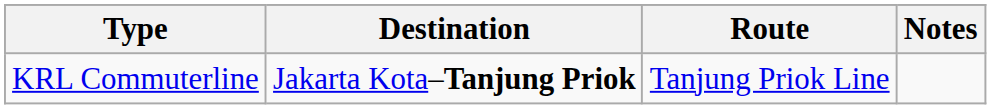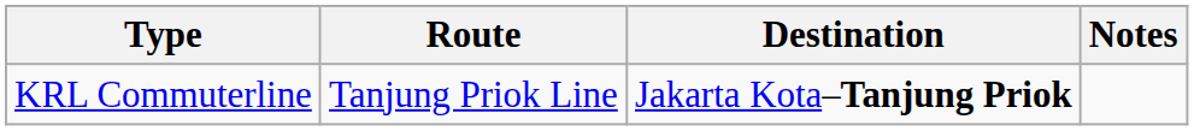 <table class="wikitable">
 <tr>
 <th>Type</th>
+<th>Route</th>
 <th>Destination</th>
-<th>Route</th>
 <th>Notes</th>
 </tr>
 <tr>
 <td><a href='#'>KRL Commuterline</a></td>
+<td> <a href='#'>Tanjung Priok Line</a></td>
 <td><a href='#'>Jakarta Kota</a>–<strong>Tanjung Priok</strong></td>
-<td> <a href='#'>Tanjung Priok Line</a></td>
 <td></td>
 </tr>
 </table>
